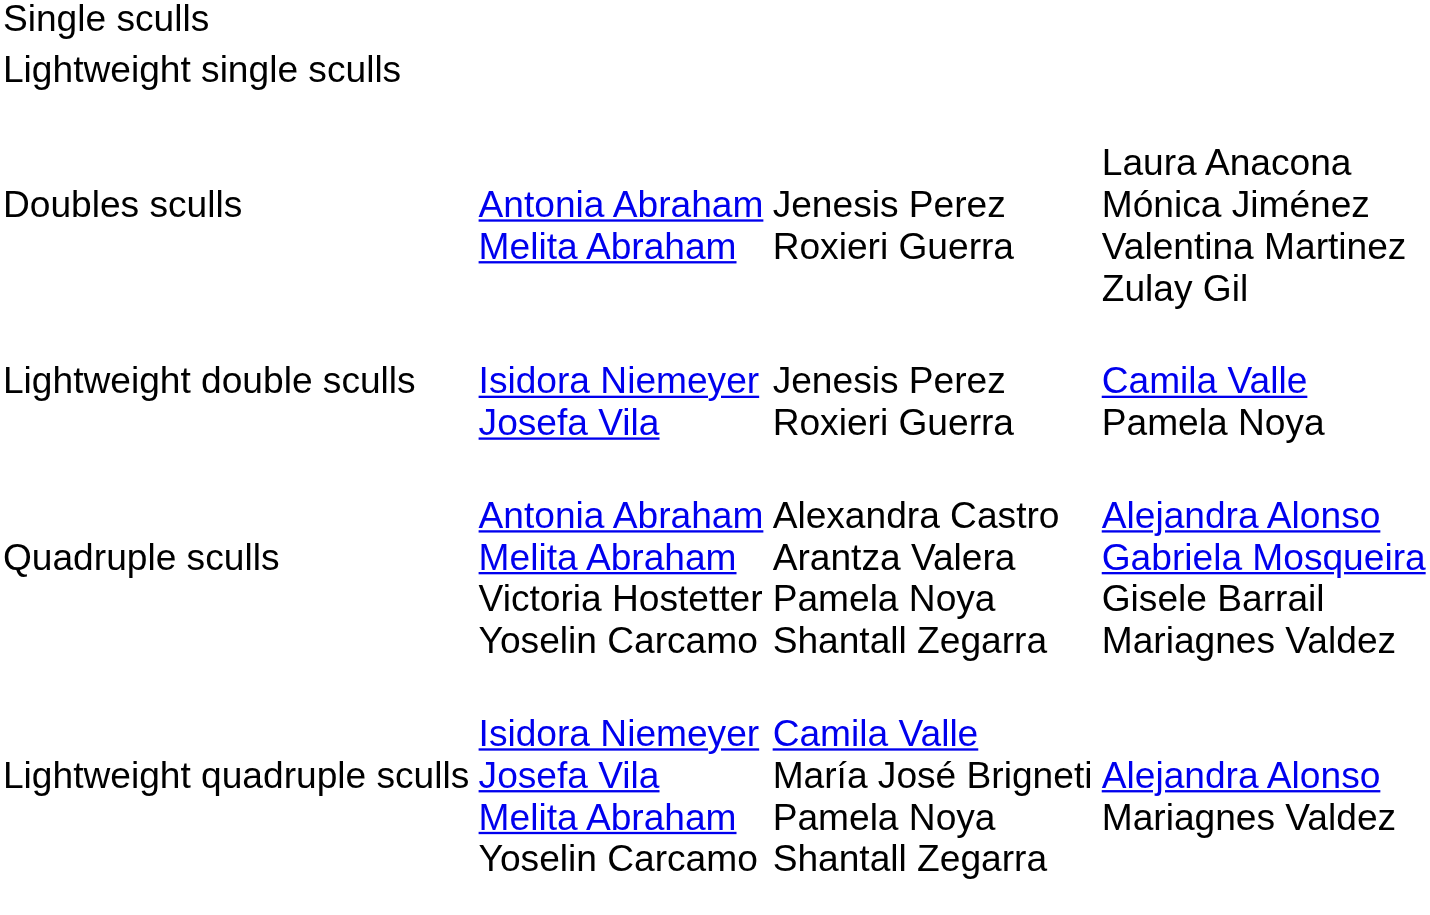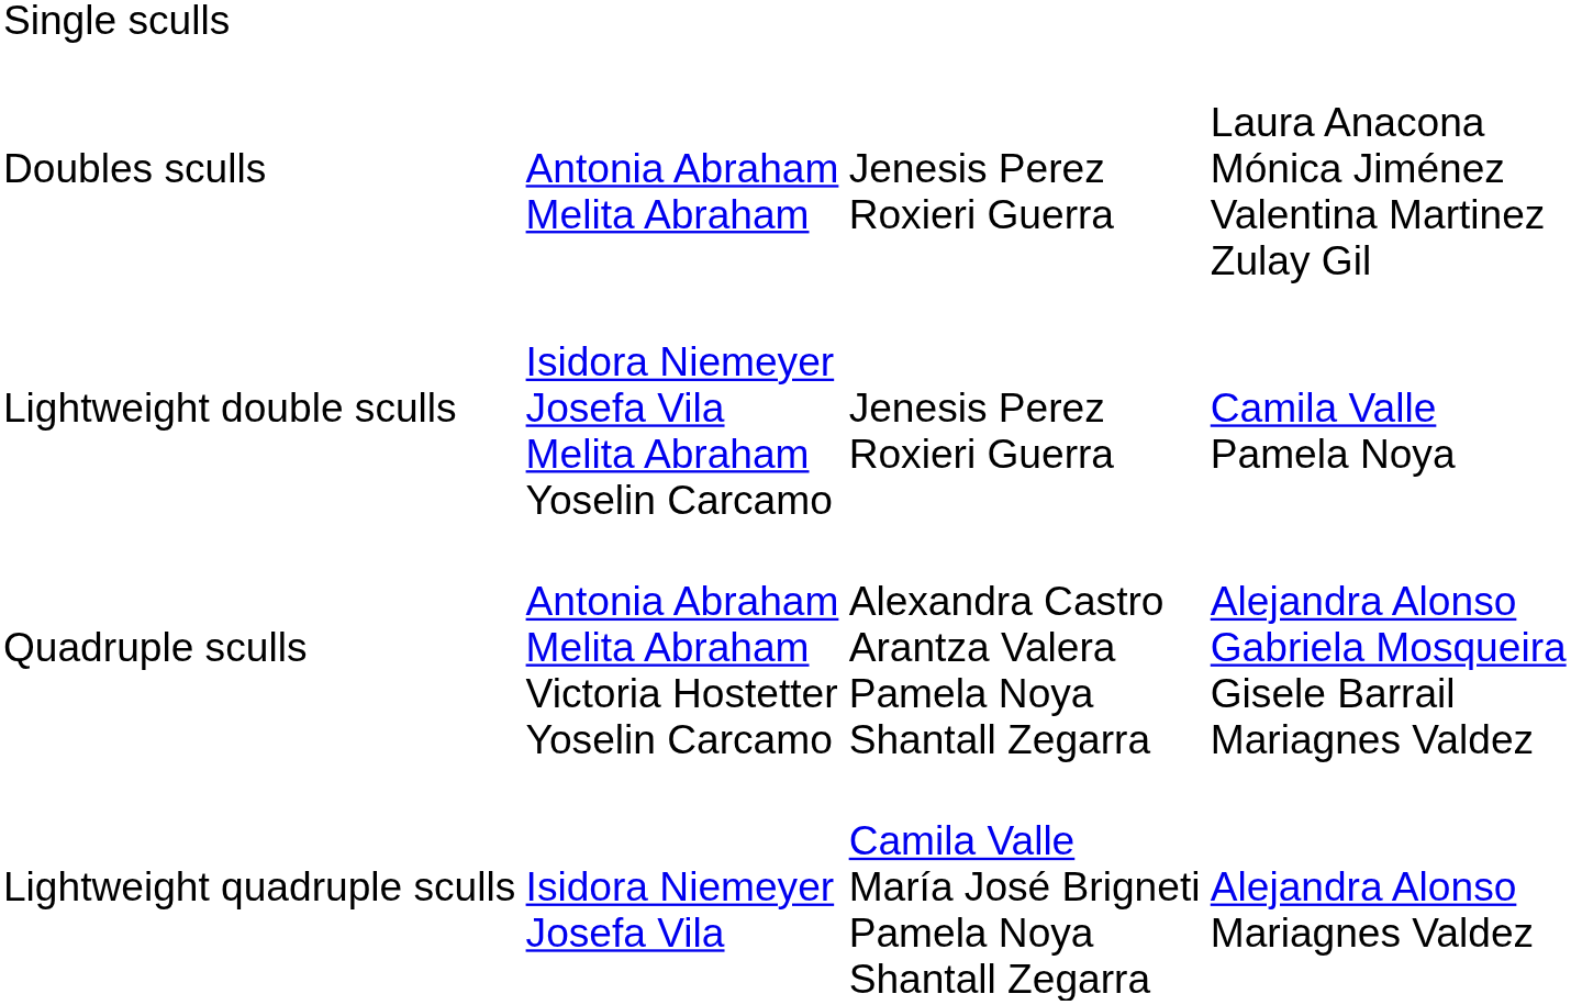 <table>
 <tr>
 <td>Single sculls</td>
 <td nowrap></td>
 <td></td>
 <td nowrap></td>
-</tr>
-<tr>
-<td>Lightweight single sculls</td>
-<td></td>
-<td nowrap></td>
-<td></td>
 </tr>
 <tr>
 <td>Doubles sculls</td>
 <td><br><a href='#'>Antonia Abraham</a><br><a href='#'>Melita Abraham</a></td>
 <td><br>Jenesis Perez<br>Roxieri Guerra</td>
 <td><br>Laura Anacona<br>Mónica Jiménez<br>Valentina Martinez<br>Zulay Gil</td>
 </tr>
 <tr>
 <td>Lightweight double sculls</td>
-<td><br><a href='#'>Isidora Niemeyer</a><br><a href='#'>Josefa Vila</a></td>
+<td><br><a href='#'>Isidora Niemeyer</a><br><a href='#'>Josefa Vila</a><br><a href='#'>Melita Abraham</a><br>Yoselin Carcamo</td>
 <td><br>Jenesis Perez<br>Roxieri Guerra</td>
 <td><br><a href='#'>Camila Valle</a><br>Pamela Noya</td>
 </tr>
 <tr>
 <td>Quadruple sculls</td>
 <td><br><a href='#'>Antonia Abraham</a><br><a href='#'>Melita Abraham</a><br>Victoria Hostetter<br>Yoselin Carcamo</td>
 <td><br>Alexandra Castro<br>Arantza Valera<br>Pamela Noya<br>Shantall Zegarra</td>
 <td><br><a href='#'>Alejandra Alonso</a><br><a href='#'>Gabriela Mosqueira</a><br>Gisele Barrail<br>Mariagnes Valdez</td>
 </tr>
 <tr>
 <td>Lightweight quadruple sculls</td>
-<td><br><a href='#'>Isidora Niemeyer</a><br><a href='#'>Josefa Vila</a><br><a href='#'>Melita Abraham</a><br>Yoselin Carcamo</td>
+<td><br><a href='#'>Isidora Niemeyer</a><br><a href='#'>Josefa Vila</a></td>
 <td><br><a href='#'>Camila Valle</a><br>María José Brigneti<br>Pamela Noya<br>Shantall Zegarra</td>
 <td><br><a href='#'>Alejandra Alonso</a><br>Mariagnes Valdez</td>
 </tr>
 </table>
